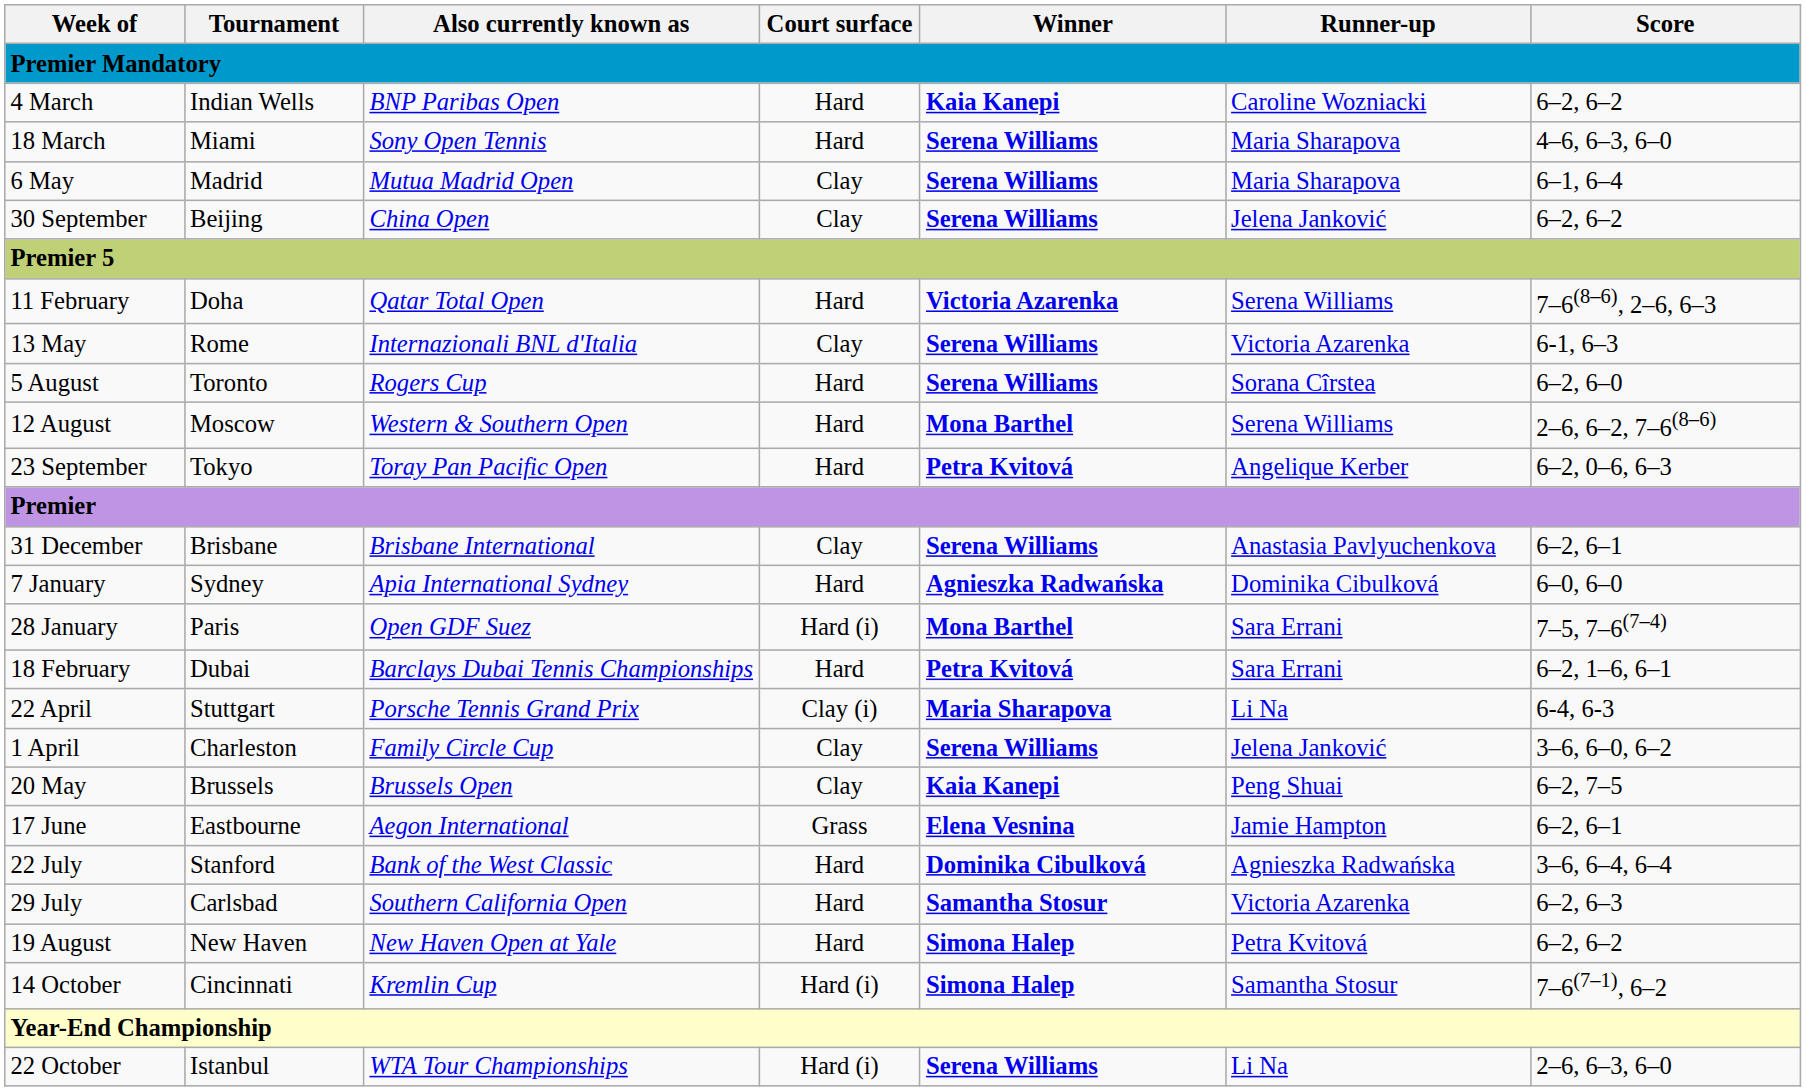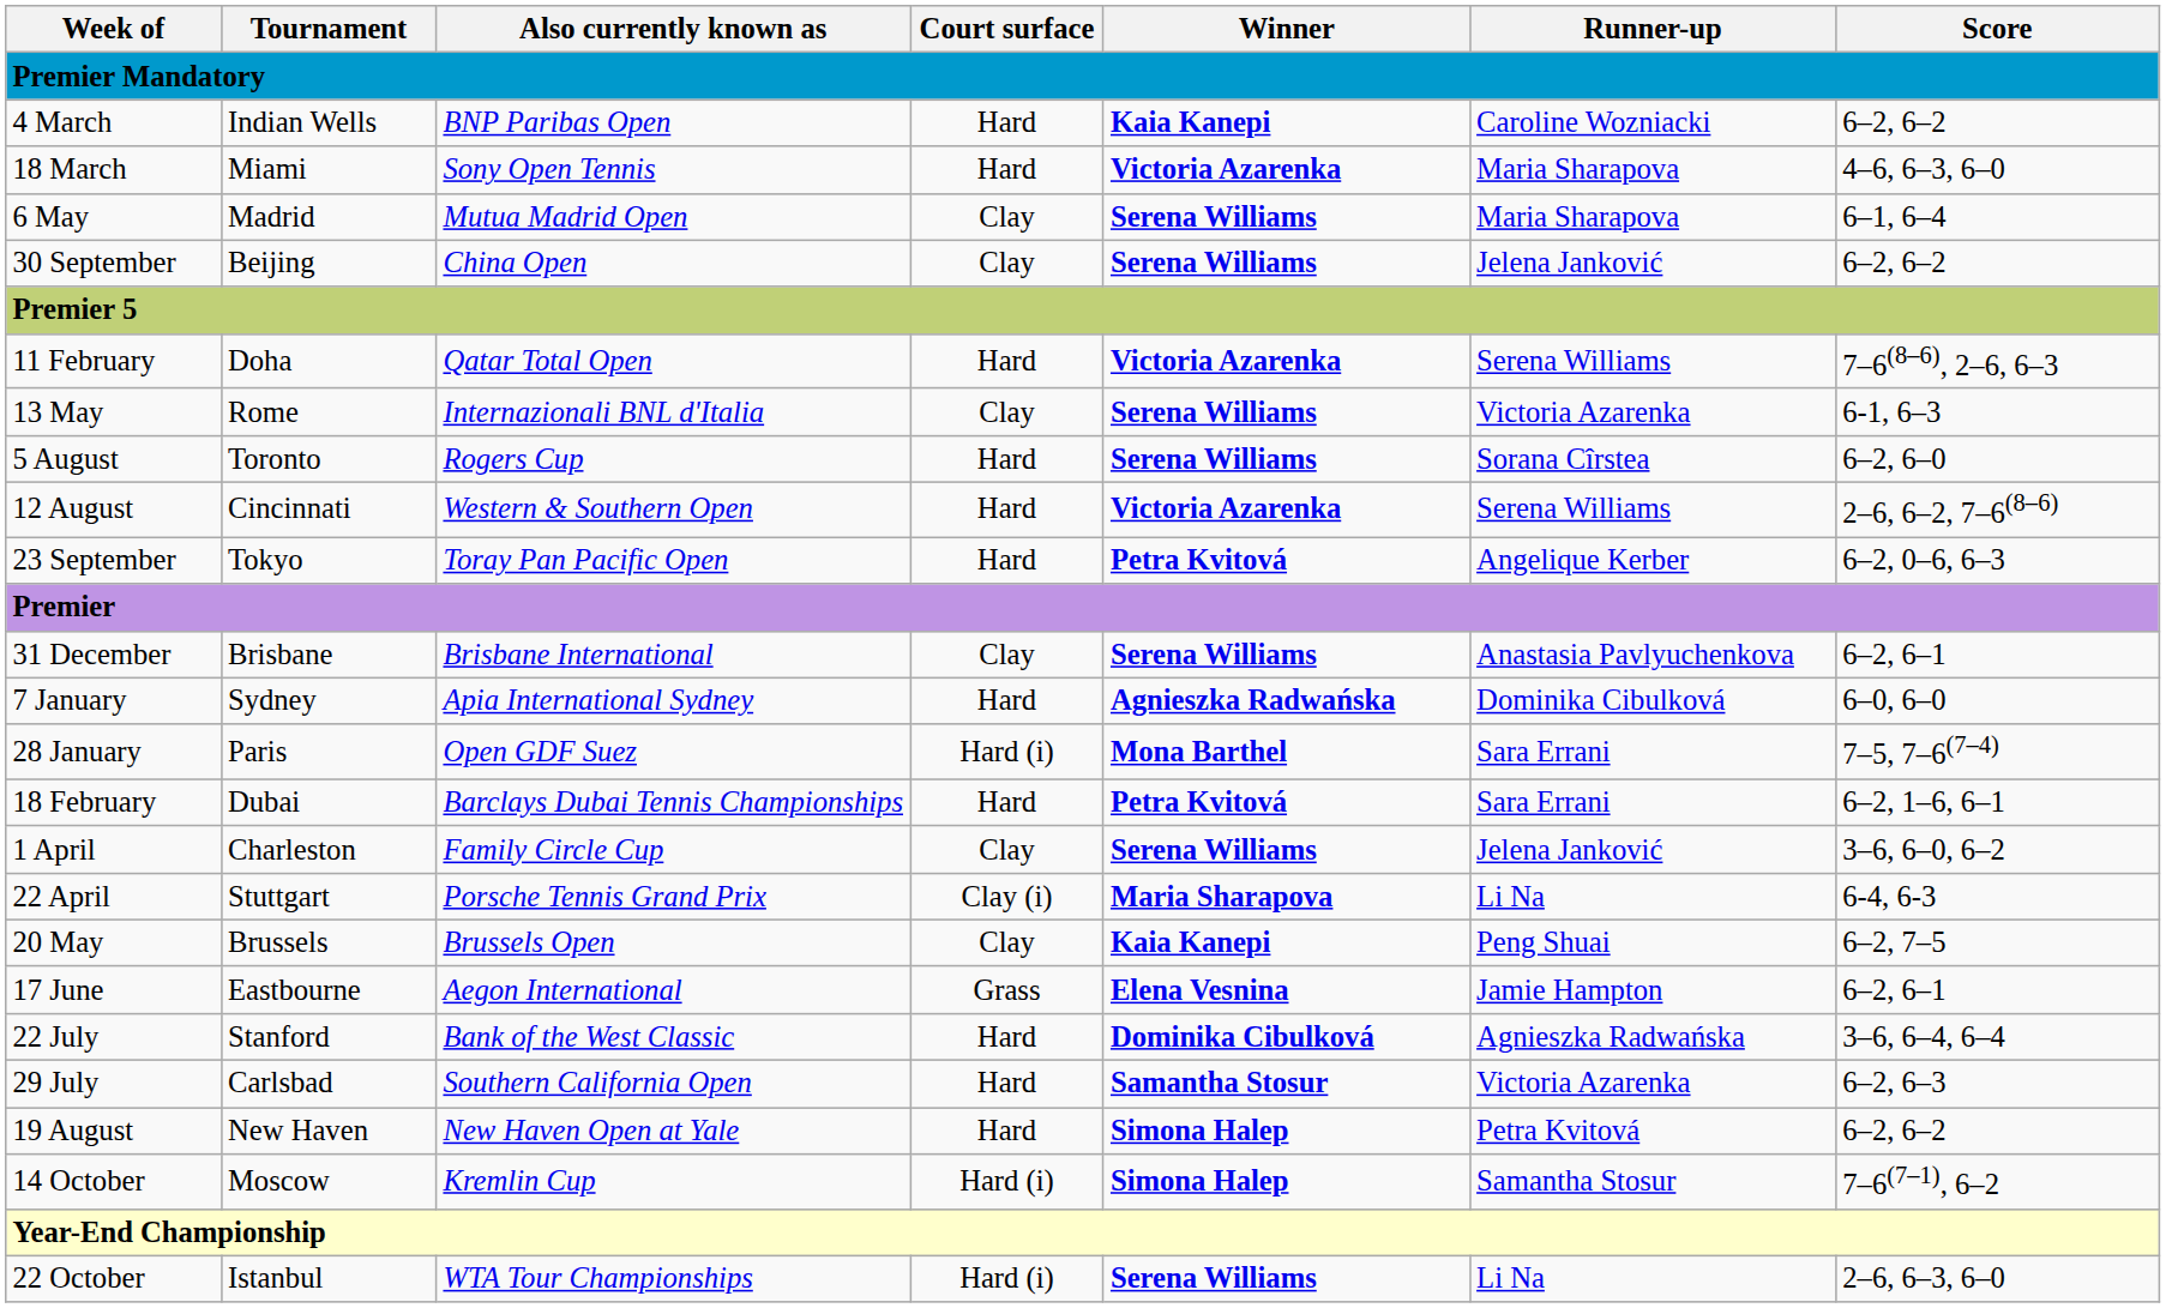 <table class=wikitable>
 <tr>
 <th width=10%>Week of</th>
 <th width=10%>Tournament</th>
 <th width=22%>Also currently known as</th>
 <th width=9%>Court surface</th>
 <th width=17%>Winner</th>
 <th width=17%>Runner-up</th>
 <th width=15%>Score</th>
 </tr>
 <tr bgcolor="#0099CC">
 <td colspan="7"><strong>Premier Mandatory</strong></td>
 </tr>
 <tr>
 <td>4 March</td>
 <td> Indian Wells</td>
 <td><em><a href='#'>BNP Paribas Open</a></em></td>
 <td align="center">Hard</td>
 <td> <strong><a href='#'>Kaia Kanepi</a></strong></td>
 <td> <a href='#'>Caroline Wozniacki</a></td>
 <td>6–2, 6–2</td>
 </tr>
 <tr>
 <td>18 March</td>
 <td> Miami</td>
 <td><em><a href='#'>Sony Open Tennis</a></em></td>
 <td align="center">Hard</td>
-<td> <strong><a href='#'>Serena Williams</a></strong></td>
+<td> <strong><a href='#'>Victoria Azarenka</a></strong></td>
 <td> <a href='#'>Maria Sharapova</a></td>
 <td>4–6, 6–3, 6–0</td>
 </tr>
 <tr>
 <td>6 May</td>
 <td> Madrid</td>
 <td><em><a href='#'>Mutua Madrid Open</a></em></td>
 <td align="center">Clay</td>
 <td> <strong><a href='#'>Serena Williams</a></strong></td>
 <td> <a href='#'>Maria Sharapova</a></td>
 <td>6–1, 6–4</td>
 </tr>
 <tr>
 <td>30 September</td>
 <td> Beijing</td>
 <td><em><a href='#'>China Open</a></em></td>
 <td align="center">Clay</td>
 <td> <strong><a href='#'>Serena Williams</a></strong></td>
 <td> <a href='#'>Jelena Janković</a></td>
 <td>6–2, 6–2</td>
 </tr>
 <tr bgcolor="#c0d077">
 <td colspan="7"><strong>Premier 5</strong></td>
 </tr>
 <tr>
 <td>11 February</td>
 <td> Doha</td>
 <td><em><a href='#'>Qatar Total Open</a></em></td>
 <td align="center">Hard</td>
 <td> <strong><a href='#'>Victoria Azarenka</a></strong></td>
 <td> <a href='#'>Serena Williams</a></td>
 <td>7–6<sup>(8–6)</sup>, 2–6, 6–3</td>
 </tr>
 <tr>
 <td>13 May</td>
 <td> Rome</td>
 <td><em><a href='#'>Internazionali BNL d'Italia</a></em></td>
 <td align="center">Clay</td>
 <td> <strong><a href='#'>Serena Williams</a></strong></td>
 <td> <a href='#'>Victoria Azarenka</a></td>
 <td>6-1, 6–3</td>
 </tr>
 <tr>
 <td>5 August</td>
 <td> Toronto</td>
 <td><em><a href='#'>Rogers Cup</a></em></td>
 <td align="center">Hard</td>
 <td> <strong><a href='#'>Serena Williams</a></strong></td>
 <td> <a href='#'>Sorana Cîrstea</a></td>
 <td>6–2, 6–0</td>
 </tr>
 <tr>
 <td>12 August</td>
-<td> Moscow</td>
+<td> Cincinnati</td>
 <td><em><a href='#'>Western & Southern Open</a></em></td>
 <td align="center">Hard</td>
-<td> <strong><a href='#'>Mona Barthel</a></strong></td>
+<td> <strong><a href='#'>Victoria Azarenka</a></strong></td>
 <td> <a href='#'>Serena Williams</a></td>
 <td>2–6, 6–2, 7–6<sup>(8–6)</sup></td>
 </tr>
 <tr>
 <td>23 September</td>
 <td> Tokyo</td>
 <td><em><a href='#'>Toray Pan Pacific Open</a></em></td>
 <td align="center">Hard</td>
 <td> <strong><a href='#'>Petra Kvitová</a></strong></td>
 <td> <a href='#'>Angelique Kerber</a></td>
 <td>6–2, 0–6, 6–3</td>
 </tr>
 <tr bgcolor="#BF94E4">
 <td colspan="7"><strong>Premier</strong></td>
 </tr>
 <tr>
 <td>31 December</td>
 <td> Brisbane</td>
 <td><em><a href='#'>Brisbane International</a></em></td>
 <td align="center">Clay</td>
 <td> <strong><a href='#'>Serena Williams</a></strong></td>
 <td> <a href='#'>Anastasia Pavlyuchenkova</a></td>
 <td>6–2, 6–1</td>
 </tr>
 <tr>
 <td>7 January</td>
 <td> Sydney</td>
 <td><em><a href='#'>Apia International Sydney</a></em></td>
 <td align="center">Hard</td>
 <td> <strong><a href='#'>Agnieszka Radwańska</a></strong></td>
 <td> <a href='#'>Dominika Cibulková</a></td>
 <td>6–0, 6–0</td>
 </tr>
 <tr>
 <td>28 January</td>
 <td> Paris</td>
 <td><em><a href='#'>Open GDF Suez</a></em></td>
 <td align="center">Hard (i)</td>
 <td> <strong><a href='#'>Mona Barthel</a></strong></td>
 <td> <a href='#'>Sara Errani</a></td>
 <td>7–5, 7–6<sup>(7–4)</sup></td>
 </tr>
 <tr>
 <td>18 February</td>
 <td> Dubai</td>
 <td><em><a href='#'>Barclays Dubai Tennis Championships</a></em></td>
 <td align="center">Hard</td>
 <td> <strong><a href='#'>Petra Kvitová</a></strong></td>
 <td> <a href='#'>Sara Errani</a></td>
 <td>6–2, 1–6, 6–1</td>
 </tr>
 <tr>
+<td>1 April</td>
+<td> Charleston</td>
+<td><em><a href='#'>Family Circle Cup</a></em></td>
+<td align="center">Clay</td>
+<td> <strong><a href='#'>Serena Williams</a></strong></td>
+<td> <a href='#'>Jelena Janković</a></td>
+<td>3–6, 6–0, 6–2</td>
+</tr>
+<tr>
 <td>22 April</td>
 <td> Stuttgart</td>
 <td><em><a href='#'>Porsche Tennis Grand Prix</a></em></td>
 <td align="center">Clay (i)</td>
 <td> <strong><a href='#'>Maria Sharapova</a></strong></td>
 <td> <a href='#'>Li Na</a></td>
 <td>6-4, 6-3</td>
-</tr>
-<tr>
-<td>1 April</td>
-<td> Charleston</td>
-<td><em><a href='#'>Family Circle Cup</a></em></td>
-<td align="center">Clay</td>
-<td> <strong><a href='#'>Serena Williams</a></strong></td>
-<td> <a href='#'>Jelena Janković</a></td>
-<td>3–6, 6–0, 6–2</td>
 </tr>
 <tr>
 <td>20 May</td>
 <td> Brussels</td>
 <td><em><a href='#'>Brussels Open</a></em></td>
 <td align="center">Clay</td>
 <td> <strong><a href='#'>Kaia Kanepi</a></strong></td>
 <td> <a href='#'>Peng Shuai</a></td>
 <td>6–2, 7–5</td>
 </tr>
 <tr>
 <td>17 June</td>
 <td> Eastbourne</td>
 <td><em><a href='#'>Aegon International</a></em></td>
 <td align="center">Grass</td>
 <td> <strong><a href='#'>Elena Vesnina</a></strong></td>
 <td> <a href='#'>Jamie Hampton</a></td>
 <td>6–2, 6–1</td>
 </tr>
 <tr>
 <td>22 July</td>
 <td> Stanford</td>
 <td><em><a href='#'>Bank of the West Classic</a></em></td>
 <td align="center">Hard</td>
 <td> <strong><a href='#'>Dominika Cibulková</a></strong></td>
 <td> <a href='#'>Agnieszka Radwańska</a></td>
 <td>3–6, 6–4, 6–4</td>
 </tr>
 <tr>
 <td>29 July</td>
 <td> Carlsbad</td>
 <td><em><a href='#'>Southern California Open</a></em></td>
 <td align="center">Hard</td>
 <td> <strong><a href='#'>Samantha Stosur</a></strong></td>
 <td> <a href='#'>Victoria Azarenka</a></td>
 <td>6–2, 6–3</td>
 </tr>
 <tr>
 <td>19 August</td>
 <td> New Haven</td>
 <td><em><a href='#'>New Haven Open at Yale</a></em></td>
 <td align="center">Hard</td>
 <td> <strong><a href='#'>Simona Halep</a></strong></td>
 <td> <a href='#'>Petra Kvitová</a></td>
 <td>6–2, 6–2</td>
 </tr>
 <tr>
 <td>14 October</td>
-<td> Cincinnati</td>
+<td> Moscow</td>
 <td><em><a href='#'>Kremlin Cup</a></em></td>
 <td align="center">Hard (i)</td>
 <td> <strong><a href='#'>Simona Halep</a></strong></td>
 <td> <a href='#'>Samantha Stosur</a></td>
 <td>7–6<sup>(7–1)</sup>, 6–2</td>
 </tr>
 <tr bgcolor=#ffffcc>
 <td colspan="7"><strong>Year-End Championship</strong></td>
 </tr>
 <tr>
 <td>22 October</td>
 <td> Istanbul</td>
 <td><em><a href='#'>WTA Tour Championships</a></em></td>
 <td align="center">Hard (i)</td>
 <td> <strong><a href='#'>Serena Williams</a></strong></td>
 <td> <a href='#'>Li Na</a></td>
 <td>2–6, 6–3, 6–0</td>
 </tr>
 </table>
